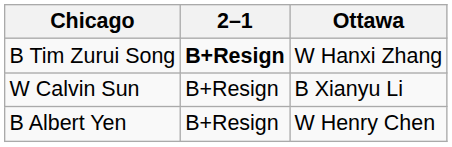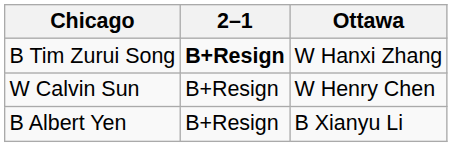 <table class="wikitable">
 <tr>
 <th>Chicago</th>
 <th>2–1</th>
 <th>Ottawa</th>
 </tr>
 <tr>
 <td>B Tim Zurui Song</td>
 <td><strong>B+Resign</strong></td>
 <td>W Hanxi Zhang</td>
 </tr>
 <tr>
 <td>W Calvin Sun</td>
 <td>B+Resign</td>
-<td>B Xianyu Li</td>
+<td>W Henry Chen</td>
 </tr>
 <tr>
 <td>B Albert Yen</td>
 <td>B+Resign</td>
-<td>W Henry Chen</td>
+<td>B Xianyu Li</td>
 </tr>
 </table>
